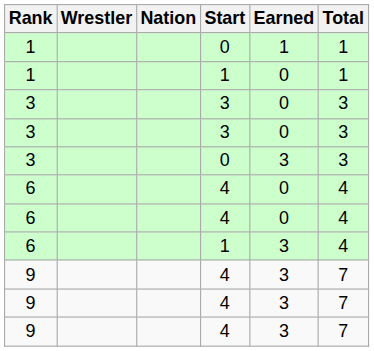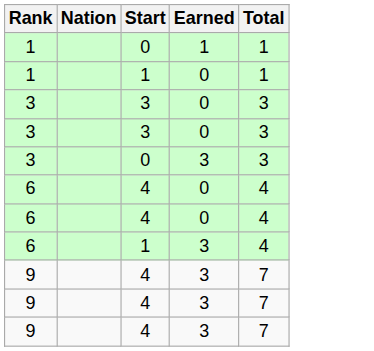 <table class="wikitable sortable" style="text-align:center;">
 <tr>
 <th>Rank</th>
-<th>Wrestler</th>
 <th>Nation</th>
 <th>Start</th>
 <th>Earned</th>
 <th>Total</th>
 </tr>
 <tr style="background:#cfc;">
 <td>1</td>
 <td align=left></td>
-<td align=left></td>
 <td>0</td>
 <td>1</td>
 <td>1</td>
 </tr>
 <tr style="background:#cfc;">
 <td>1</td>
-<td align=left></td>
 <td align=left></td>
 <td>1</td>
 <td>0</td>
 <td>1</td>
 </tr>
 <tr style="background:#cfc;">
 <td>3</td>
 <td align=left></td>
+<td>3</td>
+<td>0</td>
+<td>3</td>
+</tr>
+<tr style="background:#cfc;">
+<td>3</td>
 <td align=left></td>
 <td>3</td>
 <td>0</td>
 <td>3</td>
 </tr>
 <tr style="background:#cfc;">
 <td>3</td>
 <td align=left></td>
-<td align=left></td>
-<td>3</td>
-<td>0</td>
-<td>3</td>
-</tr>
-<tr style="background:#cfc;">
-<td>3</td>
-<td align=left></td>
-<td align=left></td>
 <td>0</td>
 <td>3</td>
 <td>3</td>
 </tr>
 <tr style="background:#cfc;">
 <td>6</td>
-<td align=left></td>
 <td align=left></td>
 <td>4</td>
 <td>0</td>
 <td>4</td>
 </tr>
 <tr style="background:#cfc;">
 <td>6</td>
 <td align=left></td>
-<td align=left></td>
 <td>4</td>
 <td>0</td>
 <td>4</td>
 </tr>
 <tr style="background:#cfc;">
 <td>6</td>
-<td align=left></td>
 <td align=left></td>
 <td>1</td>
 <td>3</td>
 <td>4</td>
 </tr>
 <tr>
 <td>9</td>
 <td align=left></td>
+<td>4</td>
+<td>3</td>
+<td>7</td>
+</tr>
+<tr>
+<td>9</td>
 <td align=left></td>
 <td>4</td>
 <td>3</td>
 <td>7</td>
 </tr>
 <tr>
 <td>9</td>
 <td align=left></td>
-<td align=left></td>
-<td>4</td>
-<td>3</td>
-<td>7</td>
-</tr>
-<tr>
-<td>9</td>
-<td align=left></td>
-<td align=left></td>
 <td>4</td>
 <td>3</td>
 <td>7</td>
 </tr>
 </table>
